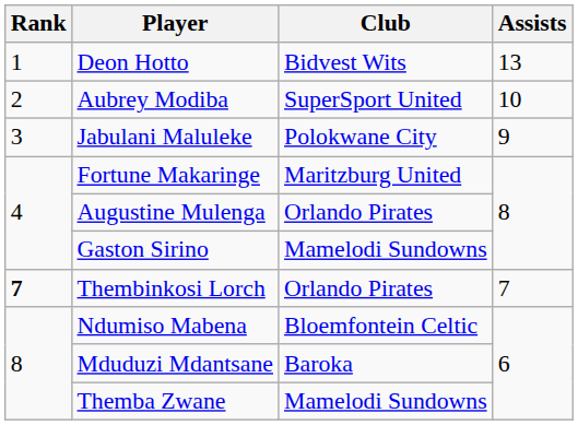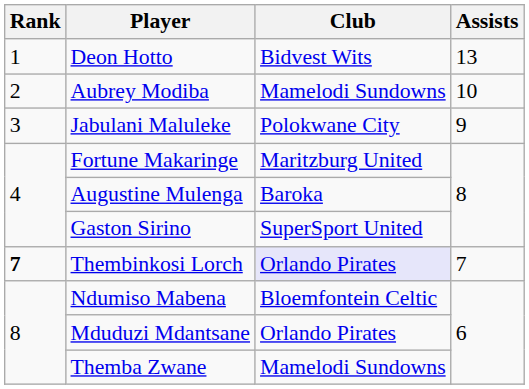 <table class="wikitable sortable">
 <tr>
 <th>Rank</th>
 <th>Player</th>
 <th>Club</th>
 <th>Assists</th>
 </tr>
 <tr>
 <td>1</td>
 <td> <a href='#'>Deon Hotto</a></td>
 <td><a href='#'>Bidvest Wits</a></td>
 <td>13</td>
 </tr>
 <tr>
 <td>2</td>
 <td> <a href='#'>Aubrey Modiba</a></td>
-<td><a href='#'>SuperSport United</a></td>
+<td><a href='#'>Mamelodi Sundowns</a></td>
 <td>10</td>
 </tr>
 <tr>
 <td>3</td>
 <td> <a href='#'>Jabulani Maluleke</a></td>
 <td><a href='#'>Polokwane City</a></td>
 <td>9</td>
 </tr>
 <tr>
 <td rowspan=3>4</td>
 <td> <a href='#'>Fortune Makaringe</a></td>
 <td><a href='#'>Maritzburg United</a></td>
 <td rowspan=3>8</td>
 </tr>
 <tr>
 <td> <a href='#'>Augustine Mulenga</a></td>
-<td><a href='#'>Orlando Pirates</a></td>
+<td><a href='#'>Baroka</a></td>
 </tr>
 <tr>
 <td> <a href='#'>Gaston Sirino</a></td>
-<td><a href='#'>Mamelodi Sundowns</a></td>
+<td><a href='#'>SuperSport United</a></td>
 </tr>
 <tr>
 <td><strong>7</strong></td>
 <td> <a href='#'>Thembinkosi Lorch</a></td>
-<td><a href='#'>Orlando Pirates</a></td>
+<td style="background: lavender;"><a href='#'>Orlando Pirates</a></td>
 <td>7</td>
 </tr>
 <tr>
 <td rowspan=3>8</td>
 <td> <a href='#'>Ndumiso Mabena</a></td>
 <td><a href='#'>Bloemfontein Celtic</a></td>
 <td rowspan=3>6</td>
 </tr>
 <tr>
 <td> <a href='#'>Mduduzi Mdantsane</a></td>
-<td><a href='#'>Baroka</a></td>
+<td><a href='#'>Orlando Pirates</a></td>
 </tr>
 <tr>
 <td> <a href='#'>Themba Zwane</a></td>
 <td><a href='#'>Mamelodi Sundowns</a></td>
 </tr>
 </table>
